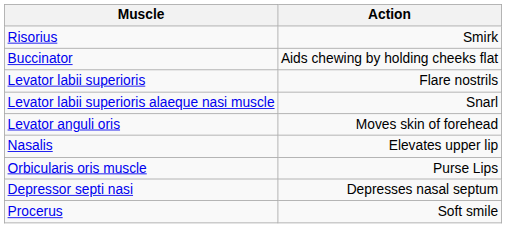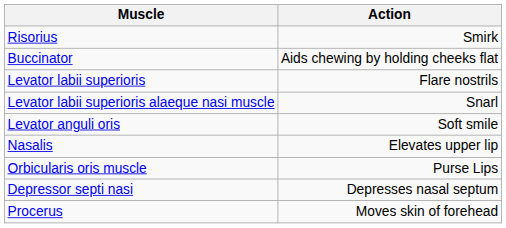 <table class="wikitable sortable" style="text-align:right;">
 <tr>
 <th>Muscle</th>
 <th>Action</th>
 </tr>
 <tr>
 <td align="left"><a href='#'>Risorius</a></td>
 <td>Smirk</td>
 </tr>
 <tr>
 <td align="left"><a href='#'>Buccinator</a></td>
 <td>Aids chewing by holding cheeks flat</td>
 </tr>
 <tr>
 <td align="left"><a href='#'>Levator labii superioris</a></td>
 <td>Flare nostrils</td>
 </tr>
 <tr>
 <td align="left"><a href='#'>Levator labii superioris alaeque nasi muscle</a></td>
 <td>Snarl</td>
 </tr>
 <tr>
 <td align="left"><a href='#'>Levator anguli oris</a></td>
-<td>Moves skin of forehead</td>
+<td>Soft smile</td>
 </tr>
 <tr>
 <td align="left"><a href='#'>Nasalis</a></td>
 <td>Elevates upper lip</td>
 </tr>
 <tr>
 <td align="left"><a href='#'>Orbicularis oris muscle</a></td>
 <td>Purse Lips</td>
 </tr>
 <tr>
 <td align="left"><a href='#'>Depressor septi nasi</a></td>
 <td>Depresses nasal septum</td>
 </tr>
 <tr>
 <td align="left"><a href='#'>Procerus</a></td>
-<td>Soft smile</td>
+<td>Moves skin of forehead</td>
 </tr>
 </table>
